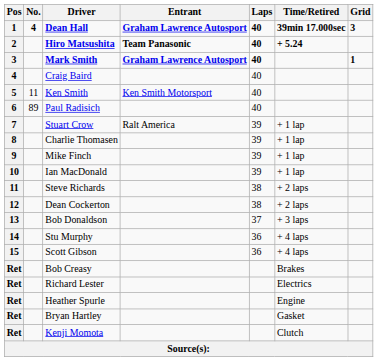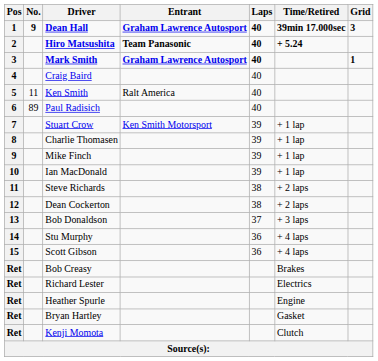 <table class="wikitable" style="font-size: 87%;">
 <tr>
 <th>Pos</th>
 <th>No.</th>
 <th>Driver</th>
 <th>Entrant</th>
 <th>Laps</th>
 <th>Time/Retired</th>
 <th>Grid</th>
 </tr>
 <tr>
 <th>1</th>
-<td align="center"><strong>4</strong></td>
+<td align="center"><strong>9</strong></td>
 <td> <strong><a href='#'>Dean Hall</a></strong></td>
 <td><strong><a href='#'>Graham Lawrence Autosport</a></strong></td>
 <td><strong>40</strong></td>
 <td><strong>39min 17.000sec</strong></td>
 <td><strong>3</strong></td>
 </tr>
 <tr>
 <th>2</th>
 <td align="center"></td>
 <td> <strong><a href='#'>Hiro Matsushita</a></strong></td>
 <td><strong>Team Panasonic</strong></td>
 <td><strong>40</strong></td>
 <td><strong>+ 5.24</strong></td>
 <td></td>
 </tr>
 <tr>
 <th>3</th>
 <td align="center"></td>
 <td> <strong><a href='#'>Mark Smith</a></strong></td>
 <td><strong><a href='#'>Graham Lawrence Autosport</a></strong></td>
 <td><strong>40</strong></td>
 <td></td>
 <td><strong>1</strong></td>
 </tr>
 <tr>
 <th>4</th>
 <td align="center"></td>
 <td> <a href='#'>Craig Baird</a></td>
 <td></td>
 <td>40</td>
 <td></td>
 <td></td>
 </tr>
 <tr>
 <th>5</th>
 <td align="center">11</td>
 <td> <a href='#'>Ken Smith</a></td>
-<td><a href='#'>Ken Smith Motorsport</a></td>
+<td>Ralt America</td>
 <td>40</td>
 <td></td>
 <td></td>
 </tr>
 <tr>
 <th>6</th>
 <td align="center">89</td>
 <td> <a href='#'>Paul Radisich</a></td>
 <td></td>
 <td>40</td>
 <td></td>
 <td></td>
 </tr>
 <tr>
 <th>7</th>
 <td align="center"></td>
 <td> <a href='#'>Stuart Crow</a></td>
-<td>Ralt America</td>
+<td><a href='#'>Ken Smith Motorsport</a></td>
 <td>39</td>
 <td>+ 1 lap</td>
 <td></td>
 </tr>
 <tr>
 <th>8</th>
 <td align="center"></td>
 <td> Charlie Thomasen</td>
 <td></td>
 <td>39</td>
 <td>+ 1 lap</td>
 <td></td>
 </tr>
 <tr>
 <th>9</th>
 <td align="center"></td>
 <td> Mike Finch</td>
 <td></td>
 <td>39</td>
 <td>+ 1 lap</td>
 <td></td>
 </tr>
 <tr>
 <th>10</th>
 <td align="center"></td>
 <td> Ian MacDonald</td>
 <td></td>
 <td>39</td>
 <td>+ 1 lap</td>
 <td></td>
 </tr>
 <tr>
 <th>11</th>
 <td align="center"></td>
 <td> Steve Richards</td>
 <td></td>
 <td>38</td>
 <td>+ 2 laps</td>
 <td></td>
 </tr>
 <tr>
 <th>12</th>
 <td align="center"></td>
 <td> Dean Cockerton</td>
 <td></td>
 <td>38</td>
 <td>+ 2 laps</td>
 <td></td>
 </tr>
 <tr>
 <th>13</th>
 <td align="center"></td>
 <td> Bob Donaldson</td>
 <td></td>
 <td>37</td>
 <td>+ 3 laps</td>
 <td></td>
 </tr>
 <tr>
 <th>14</th>
 <td align="center"></td>
 <td> Stu Murphy</td>
 <td></td>
 <td>36</td>
 <td>+ 4 laps</td>
 <td></td>
 </tr>
 <tr>
 <th>15</th>
 <td align="center"></td>
 <td> Scott Gibson</td>
 <td></td>
 <td>36</td>
 <td>+ 4 laps</td>
 <td></td>
 </tr>
 <tr>
 <th>Ret</th>
 <td align="center"></td>
 <td> Bob Creasy</td>
 <td></td>
 <td></td>
 <td>Brakes</td>
 <td></td>
 </tr>
 <tr>
 <th>Ret</th>
 <td align="center"></td>
 <td> Richard Lester</td>
 <td></td>
 <td></td>
 <td>Electrics</td>
 <td></td>
 </tr>
 <tr>
 <th>Ret</th>
 <td align="center"></td>
 <td> Heather Spurle</td>
 <td></td>
 <td></td>
 <td>Engine</td>
 <td></td>
 </tr>
 <tr>
 <th>Ret</th>
 <td align="center"></td>
 <td> Bryan Hartley</td>
 <td></td>
 <td></td>
 <td>Gasket</td>
 <td></td>
 </tr>
 <tr>
 <th>Ret</th>
 <td align="center"></td>
 <td> <a href='#'>Kenji Momota</a></td>
 <td></td>
 <td></td>
 <td>Clutch</td>
 <td></td>
 </tr>
 <tr>
 <th colspan=8>Source(s): </th>
 </tr>
 </table>
